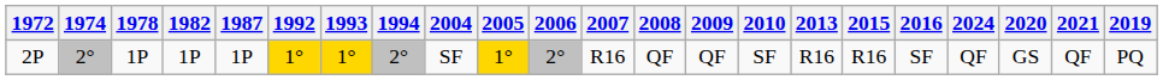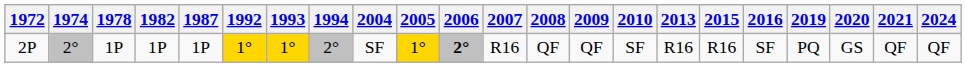 <table class="wikitable" style="margin:0.5em ; font-size:80%">
 <tr>
 <th><a href='#'>1972</a></th>
 <th><a href='#'>1974</a></th>
 <th><a href='#'>1978</a></th>
 <th><a href='#'>1982</a></th>
 <th><a href='#'>1987</a></th>
 <th><a href='#'>1992</a></th>
 <th><a href='#'>1993</a></th>
 <th><a href='#'>1994</a></th>
 <th><a href='#'>2004</a></th>
 <th><a href='#'>2005</a></th>
 <th><a href='#'>2006</a></th>
 <th><a href='#'>2007</a></th>
 <th><a href='#'>2008</a></th>
 <th><a href='#'>2009</a></th>
 <th><a href='#'>2010</a></th>
 <th><a href='#'>2013</a></th>
 <th><a href='#'>2015</a></th>
 <th><a href='#'>2016</a></th>
-<th><a href='#'>2024</a></th>
+<th><a href='#'>2019</a></th>
 <th><a href='#'>2020</a></th>
 <th><a href='#'>2021</a></th>
-<th><a href='#'>2019</a></th>
+<th><a href='#'>2024</a></th>
 </tr>
 <tr>
 <td align=center>2P</td>
 <td align=center style="background:silver;">2°</td>
 <td align=center>1P</td>
 <td align=center>1P</td>
 <td align=center>1P</td>
 <td align=center style="background:gold;">1°</td>
 <td align=center style="background:gold;">1°</td>
 <td align=center style="background:silver;">2°</td>
 <td align=center>SF</td>
 <td align=center style="background:gold;">1°</td>
-<td align=center style="background:silver;">2°</td>
+<td align=center style="background:silver;"><strong>2°</strong></td>
 <td align=center>R16</td>
 <td align=center>QF</td>
 <td align=center>QF</td>
 <td align=center>SF</td>
 <td align=center>R16</td>
 <td align=center>R16</td>
 <td align=center>SF</td>
-<td align=center>QF</td>
+<td align=center>PQ</td>
 <td align=center>GS</td>
 <td align=center>QF</td>
-<td align=center>PQ</td>
+<td align=center>QF</td>
 </tr>
 </table>
